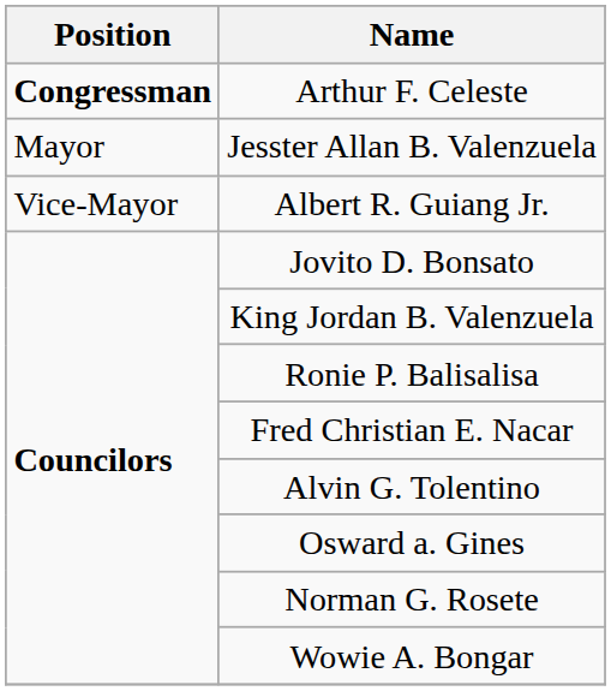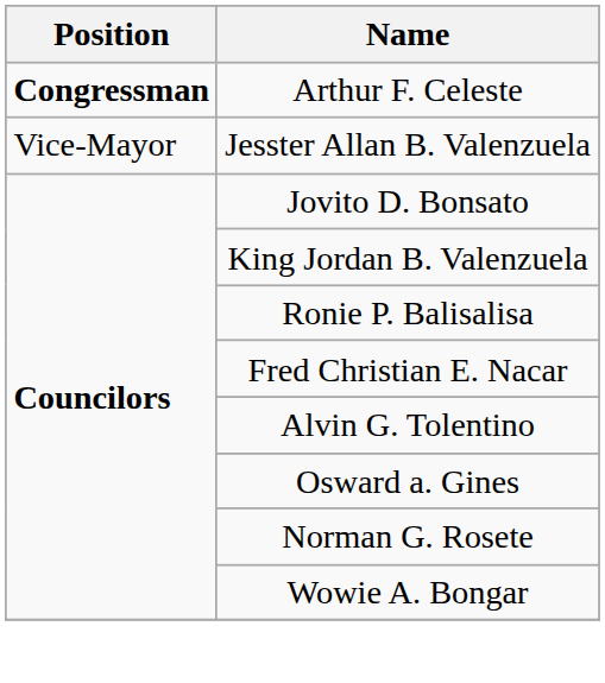 <table class="wikitable" style="line-height:1.20em; font-size:100%;">
 <tr>
 <th>Position</th>
 <th>Name</th>
 </tr>
 <tr>
 <td><strong>Congressman</strong></td>
 <td style="text-align:center;">Arthur F. Celeste</td>
 </tr>
 <tr>
-<td>Mayor</td>
+<td>Vice-Mayor</td>
 <td style="text-align:center;">Jesster Allan B. Valenzuela</td>
-</tr>
-<tr>
-<td>Vice-Mayor</td>
-<td style="text-align:center;">Albert R. Guiang Jr.</td>
 </tr>
 <tr>
 <td rowspan=8><strong>Councilors</strong></td>
 <td style="text-align:center;">Jovito D. Bonsato</td>
 </tr>
 <tr>
 <td style="text-align:center;">King Jordan B. Valenzuela</td>
 </tr>
 <tr>
 <td style="text-align:center;">Ronie P. Balisalisa</td>
 </tr>
 <tr>
 <td style="text-align:center;">Fred Christian E. Nacar</td>
 </tr>
 <tr>
 <td style="text-align:center;">Alvin G. Tolentino</td>
 </tr>
 <tr>
 <td style="text-align:center;">Osward a. Gines</td>
 </tr>
 <tr>
 <td style="text-align:center;">Norman G. Rosete</td>
 </tr>
 <tr>
 <td style="text-align:center;">Wowie A. Bongar</td>
 </tr>
 <tr>
 </tr>
 </table>
